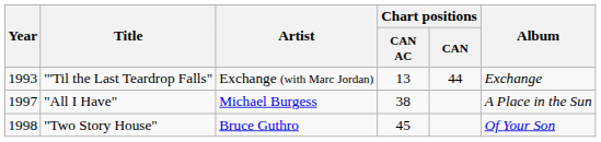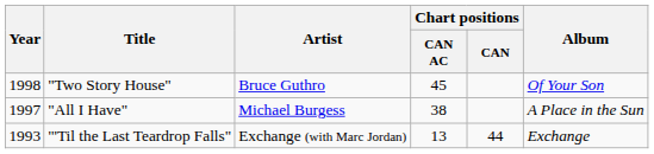 <table class="wikitable">
 <tr>
 <th rowspan=2>Year</th>
 <th rowspan=2>Title</th>
 <th rowspan=2>Artist</th>
 <th colspan=2>Chart positions</th>
 <th rowspan=2>Album</th>
 </tr>
 <tr>
 <th width="50"><small>CAN AC</small></th>
 <th width="50"><small>CAN</small></th>
 </tr>
 <tr>
-<td>1993</td>
-<td>"'Til the Last Teardrop Falls"</td>
-<td>Exchange <small>(with Marc Jordan)</small></td>
-<td align="center">13</td>
-<td align="center">44</td>
-<td><em>Exchange</em></td>
+<td>1998</td>
+<td>"Two Story House"</td>
+<td><a href='#'>Bruce Guthro</a></td>
+<td align="center">45</td>
+<td align="center"></td>
+<td><em><a href='#'>Of Your Son</a></em></td>
 </tr>
 <tr>
 <td>1997</td>
 <td>"All I Have"</td>
 <td><a href='#'>Michael Burgess</a></td>
 <td align="center">38</td>
 <td align="center"></td>
 <td><em>A Place in the Sun</em></td>
 </tr>
 <tr>
-<td>1998</td>
-<td>"Two Story House"</td>
-<td><a href='#'>Bruce Guthro</a></td>
-<td align="center">45</td>
-<td align="center"></td>
-<td><em><a href='#'>Of Your Son</a></em></td>
+<td>1993</td>
+<td>"'Til the Last Teardrop Falls"</td>
+<td>Exchange <small>(with Marc Jordan)</small></td>
+<td align="center">13</td>
+<td align="center">44</td>
+<td><em>Exchange</em></td>
 </tr>
 </table>
